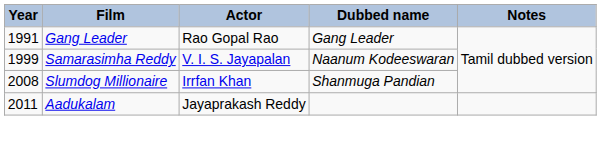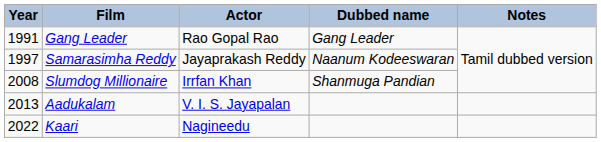 <table class="wikitable" style="font-size:90%">
 <tr style="text-align:center;">
 <th style="background:#B0C4DE;">Year</th>
 <th style="background:#B0C4DE;">Film</th>
 <th style="background:#B0C4DE;">Actor</th>
 <th style="background:#B0C4DE;">Dubbed name</th>
 <th style="background:#B0C4DE;">Notes</th>
 </tr>
 <tr>
 <td>1991</td>
 <td><em><a href='#'>Gang Leader</a></em></td>
 <td>Rao Gopal Rao</td>
 <td><em>Gang Leader</em></td>
 <td rowspan="3">Tamil dubbed version</td>
 </tr>
 <tr>
-<td>1999</td>
+<td>1997</td>
 <td><em><a href='#'>Samarasimha Reddy</a></em></td>
-<td><a href='#'>V. I. S. Jayapalan</a></td>
+<td>Jayaprakash Reddy</td>
 <td><em>Naanum Kodeeswaran</em></td>
 </tr>
 <tr>
 <td>2008</td>
 <td><em><a href='#'>Slumdog Millionaire</a></em></td>
 <td><a href='#'>Irrfan Khan</a></td>
 <td><em>Shanmuga Pandian</em></td>
 </tr>
 <tr>
-<td>2011</td>
+<td>2013</td>
 <td><em><a href='#'>Aadukalam</a></em></td>
-<td>Jayaprakash Reddy</td>
+<td><a href='#'>V. I. S. Jayapalan</a></td>
+<td></td>
+<td></td>
+</tr>
+<tr>
+<td>2022</td>
+<td><em><a href='#'>Kaari</a></em></td>
+<td><a href='#'>Nagineedu</a></td>
 <td></td>
 <td></td>
 </tr>
 </table>
